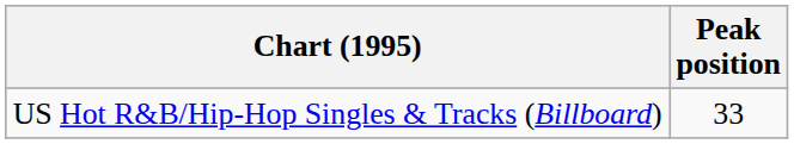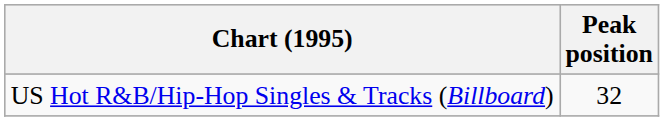 <table class="wikitable sortable">
 <tr>
 <th>Chart (1995)</th>
 <th>Peak<br>position</th>
 </tr>
 <tr>
 <td>US <a href='#'>Hot R&B/Hip-Hop Singles & Tracks</a> (<em><a href='#'>Billboard</a></em>)</td>
-<td align=center>33</td>
+<td align=center>32</td>
 </tr>
 </table>
